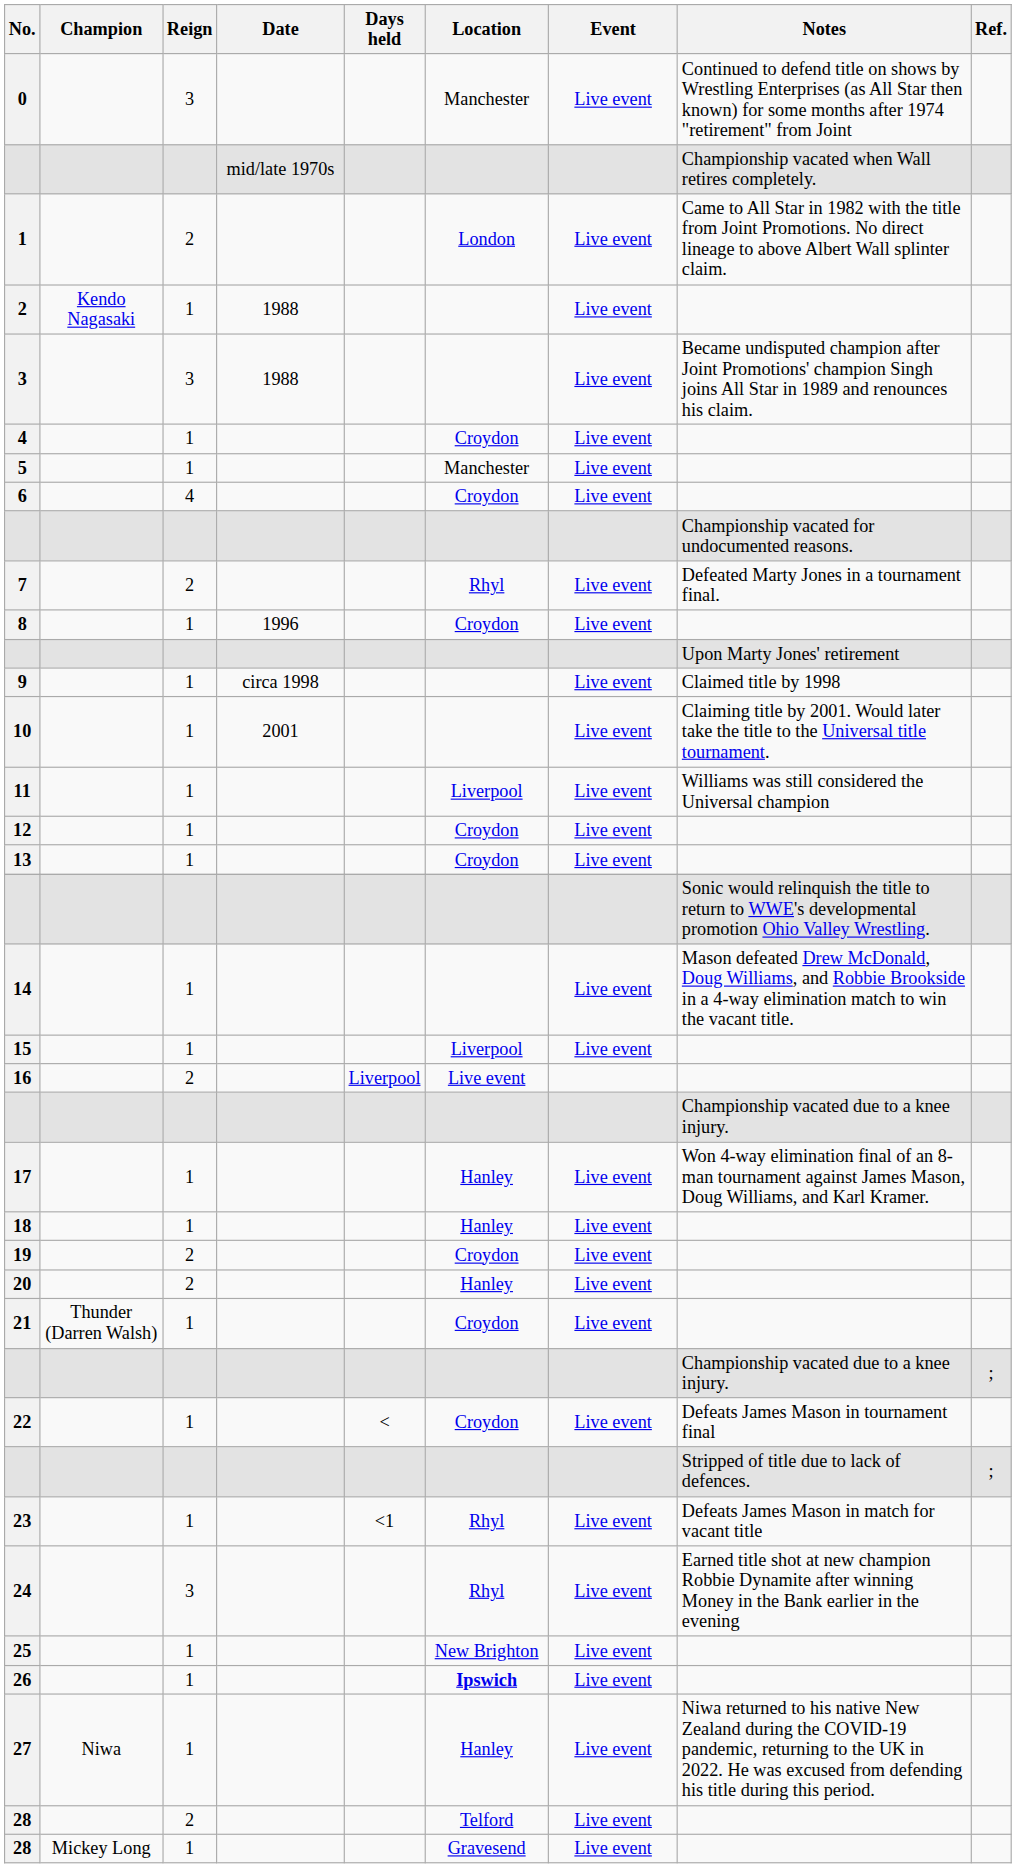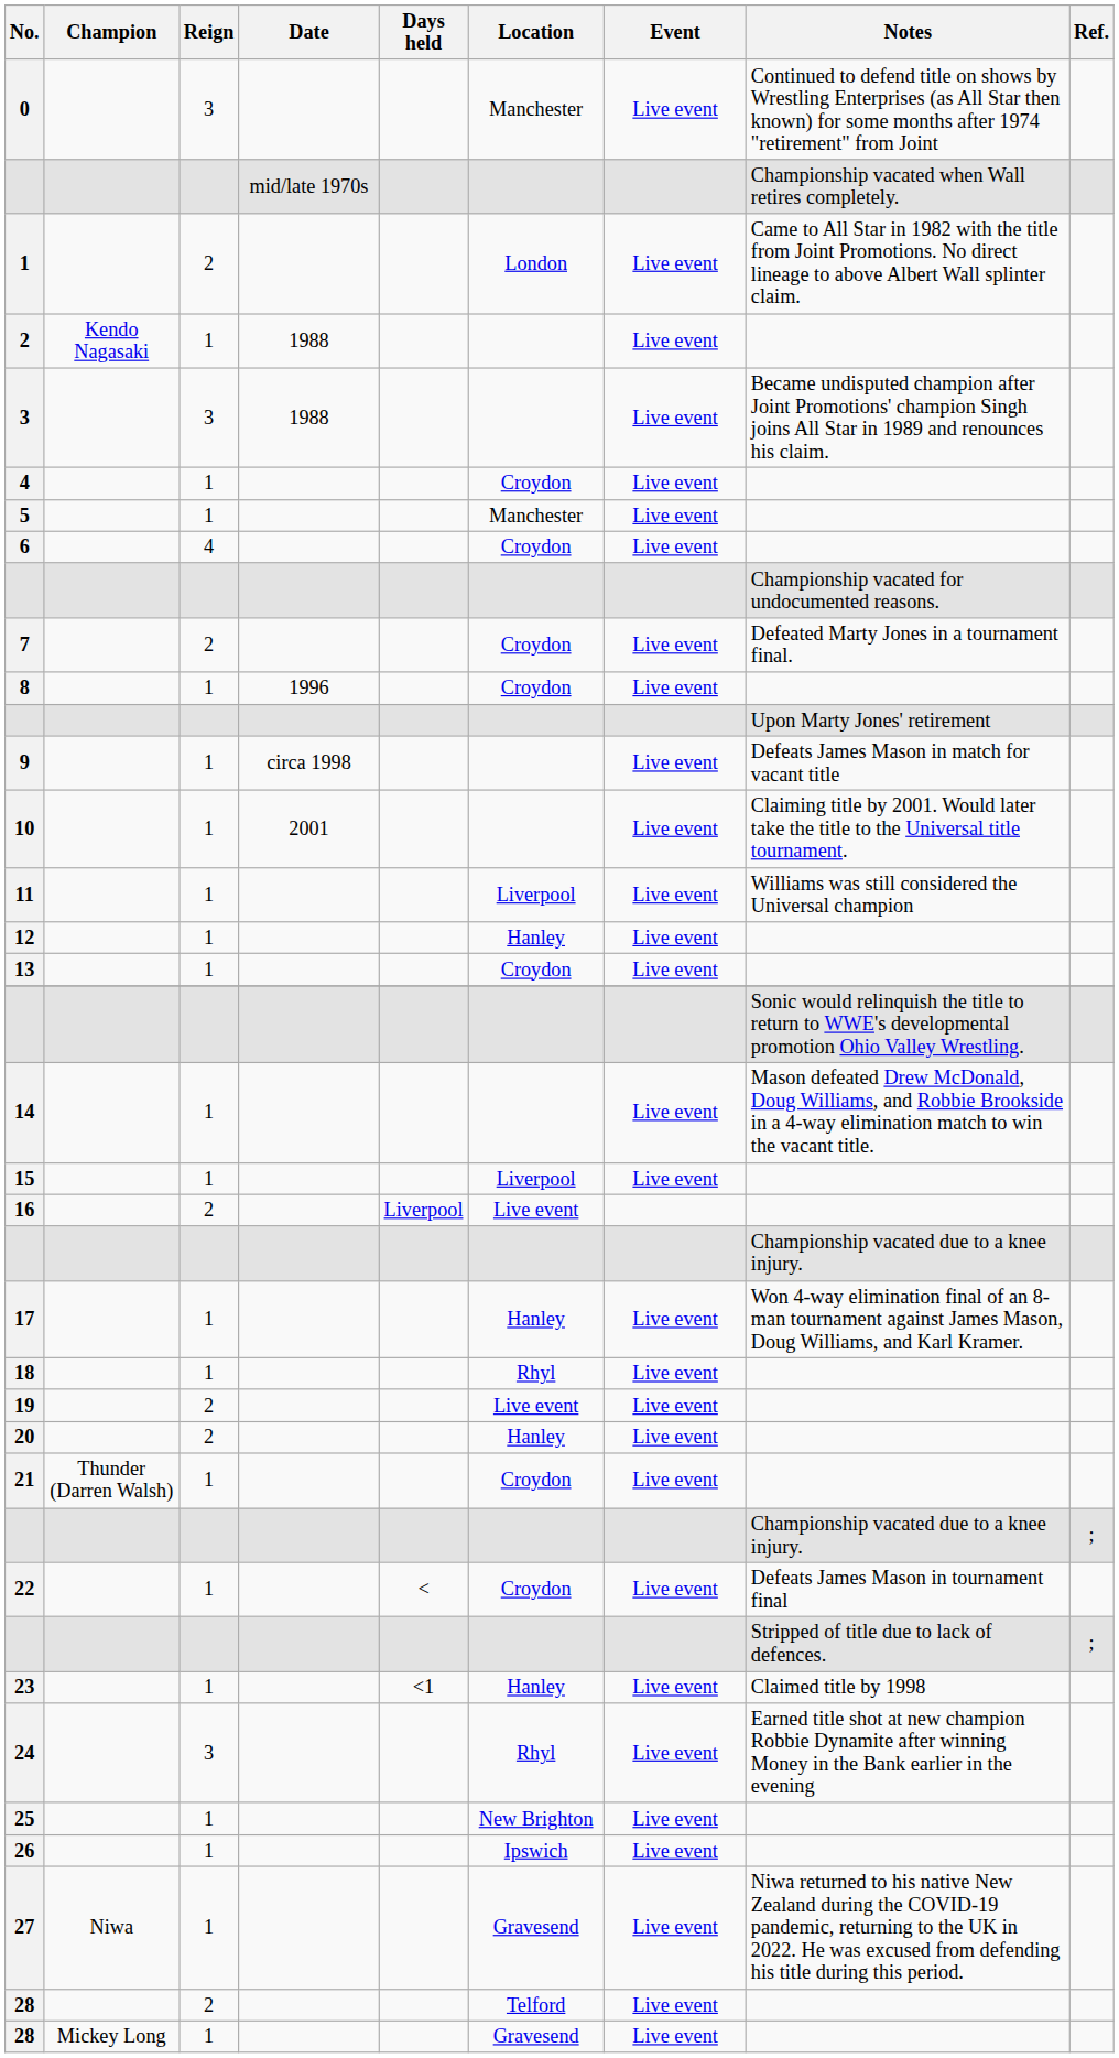 <table class="wikitable sortable" style="text-align: center" width=100%>
 <tr>
 <th width=0 data-sort-type="number">No.</th>
 <th width=14%>Champion</th>
 <th width=0>Reign</th>
 <th width=16%>Date</th>
 <th width=0 data-sort-type="number">Days held</th>
 <th width=14%>Location</th>
 <th width=17%>Event</th>
 <th width=51% class="unsortable">Notes</th>
 <th width=0 class="unsortable">Ref.</th>
 </tr>
 <tr>
 <th>0</th>
 <td></td>
 <td>3</td>
 <td></td>
 <td></td>
 <td>Manchester</td>
 <td><a href='#'>Live event</a></td>
 <td align=left>Continued to defend title on shows by Wrestling Enterprises (as All Star then known) for some months after 1974 "retirement" from Joint</td>
 <td></td>
 </tr>
 <tr style="background-color:#e3e3e3">
 <td></td>
 <td></td>
 <td></td>
 <td>mid/late 1970s</td>
 <td></td>
 <td></td>
 <td></td>
 <td align=left>Championship vacated when Wall retires completely.</td>
 <td> </td>
 </tr>
 <tr>
 <th>1</th>
 <td></td>
 <td>2</td>
 <td></td>
 <td></td>
 <td><a href='#'>London</a></td>
 <td><a href='#'>Live event</a></td>
 <td align=left>Came to All Star in 1982 with the title from Joint Promotions.  No direct lineage to above Albert Wall splinter claim.</td>
 <td> </td>
 </tr>
 <tr>
 <th>2</th>
 <td><a href='#'>Kendo Nagasaki</a></td>
 <td>1</td>
 <td>1988</td>
 <td></td>
 <td></td>
 <td><a href='#'>Live event</a></td>
 <td align=left> </td>
 <td> </td>
 </tr>
 <tr>
 <th>3</th>
 <td></td>
 <td>3</td>
 <td>1988</td>
 <td></td>
 <td></td>
 <td><a href='#'>Live event</a></td>
 <td align=left>Became undisputed champion after Joint Promotions' champion Singh joins All Star in 1989 and renounces his claim.</td>
 <td> </td>
 </tr>
 <tr>
 <th>4</th>
 <td></td>
 <td>1</td>
 <td></td>
 <td></td>
 <td><a href='#'>Croydon</a></td>
 <td><a href='#'>Live event</a></td>
 <td align=left> </td>
 <td> </td>
 </tr>
 <tr>
 <th>5</th>
 <td></td>
 <td>1</td>
 <td></td>
 <td></td>
 <td>Manchester</td>
 <td><a href='#'>Live event</a></td>
 <td align=left> </td>
 <td> </td>
 </tr>
 <tr>
 <th>6</th>
 <td></td>
 <td>4</td>
 <td></td>
 <td></td>
 <td><a href='#'>Croydon</a></td>
 <td><a href='#'>Live event</a></td>
 <td align=left> </td>
 <td> </td>
 </tr>
 <tr style="background-color:#e3e3e3">
 <td></td>
 <td></td>
 <td></td>
 <td></td>
 <td></td>
 <td></td>
 <td></td>
 <td align=left>Championship vacated for undocumented reasons.</td>
 <td> </td>
 </tr>
 <tr>
 <th>7</th>
 <td></td>
 <td>2</td>
 <td></td>
 <td></td>
-<td><a href='#'>Rhyl</a></td>
+<td><a href='#'>Croydon</a></td>
 <td><a href='#'>Live event</a></td>
 <td align=left>Defeated Marty Jones in a tournament final.</td>
 <td> </td>
 </tr>
 <tr>
 <th>8</th>
 <td></td>
 <td>1</td>
 <td>1996</td>
 <td></td>
 <td><a href='#'>Croydon</a></td>
 <td><a href='#'>Live event</a></td>
 <td align=left> </td>
 <td> </td>
 </tr>
 <tr style="background-color:#e3e3e3">
 <td></td>
 <td></td>
 <td></td>
 <td></td>
 <td></td>
 <td></td>
 <td></td>
 <td align=left>Upon Marty Jones' retirement</td>
 <td> </td>
 </tr>
 <tr>
 <th>9</th>
 <td></td>
 <td>1</td>
 <td>circa 1998</td>
 <td></td>
 <td></td>
 <td><a href='#'>Live event</a></td>
-<td align=left>Claimed title by 1998</td>
+<td align=left>Defeats James Mason in match for vacant title  </td>
 <td> </td>
 </tr>
 <tr>
 <th>10</th>
 <td></td>
 <td>1</td>
 <td>2001</td>
 <td></td>
 <td></td>
 <td><a href='#'>Live event</a></td>
 <td align=left>Claiming title by 2001. Would later take the title to the <a href='#'>Universal title tournament</a>.</td>
 <td> </td>
 </tr>
 <tr>
 <th>11</th>
 <td></td>
 <td>1</td>
 <td></td>
 <td></td>
 <td><a href='#'>Liverpool</a></td>
 <td><a href='#'>Live event</a></td>
 <td align=left>Williams was still considered the Universal champion</td>
 <td> </td>
 </tr>
 <tr>
 <th>12</th>
 <td></td>
 <td>1</td>
 <td></td>
 <td></td>
-<td><a href='#'>Croydon</a></td>
+<td><a href='#'>Hanley</a></td>
 <td><a href='#'>Live event</a></td>
 <td align=left> </td>
 <td> </td>
 </tr>
 <tr>
 <th>13</th>
 <td></td>
 <td>1</td>
 <td></td>
 <td></td>
 <td><a href='#'>Croydon</a></td>
 <td><a href='#'>Live event</a></td>
 <td align=left> </td>
 <td> </td>
 </tr>
 <tr>
 </tr>
 <tr style="background-color:#e3e3e3">
 <td></td>
 <td></td>
 <td></td>
 <td></td>
 <td></td>
 <td></td>
 <td></td>
 <td align=left>Sonic would relinquish the title to return to <a href='#'>WWE</a>'s developmental promotion <a href='#'>Ohio Valley Wrestling</a>.</td>
 <td> </td>
 </tr>
 <tr>
 <th>14</th>
 <td></td>
 <td>1</td>
 <td></td>
 <td></td>
 <td></td>
 <td><a href='#'>Live event</a></td>
 <td align=left>Mason defeated <a href='#'>Drew McDonald</a>, <a href='#'>Doug Williams</a>, and <a href='#'>Robbie Brookside</a> in a 4-way elimination match to win the vacant title.</td>
 <td> </td>
 </tr>
 <tr>
 <th>15</th>
 <td></td>
 <td>1</td>
 <td></td>
 <td></td>
 <td><a href='#'>Liverpool</a></td>
 <td><a href='#'>Live event</a></td>
 <td align=left> </td>
 <td></td>
 </tr>
 <tr>
 <th>16</th>
 <td></td>
 <td>2</td>
 <td></td>
 <td><a href='#'>Liverpool</a></td>
 <td><a href='#'>Live event</a></td>
 <td align=left> </td>
 <td> </td>
 </tr>
 <tr style="background-color:#e3e3e3">
 <td></td>
 <td></td>
 <td></td>
 <td></td>
 <td></td>
 <td></td>
 <td></td>
 <td align=left>Championship vacated due to a knee injury.</td>
 <td> </td>
 </tr>
 <tr>
 <th>17</th>
 <td></td>
 <td>1</td>
 <td></td>
 <td></td>
 <td><a href='#'>Hanley</a></td>
 <td><a href='#'>Live event</a></td>
 <td align=left>Won 4-way elimination final of an 8-man tournament against James Mason, Doug Williams, and Karl Kramer.</td>
 <td> </td>
 </tr>
 <tr>
 <th>18</th>
 <td></td>
 <td>1</td>
 <td></td>
 <td></td>
-<td><a href='#'>Hanley</a></td>
+<td><a href='#'>Rhyl</a></td>
 <td><a href='#'>Live event</a></td>
 <td align=left> </td>
 <td> </td>
 </tr>
 <tr>
 <th>19</th>
 <td></td>
 <td>2</td>
 <td></td>
 <td></td>
-<td><a href='#'>Croydon</a></td>
+<td><a href='#'>Live event</a></td>
 <td><a href='#'>Live event</a></td>
 <td align=left> </td>
 <td> </td>
 </tr>
 <tr>
 <th>20</th>
 <td></td>
 <td>2</td>
 <td></td>
 <td></td>
 <td><a href='#'>Hanley</a></td>
 <td><a href='#'>Live event</a></td>
 <td align=left> </td>
 <td> </td>
 </tr>
 <tr>
 <th>21</th>
 <td>Thunder (Darren Walsh)</td>
 <td>1</td>
 <td></td>
 <td></td>
 <td><a href='#'>Croydon</a></td>
 <td><a href='#'>Live event</a></td>
 <td align=left> </td>
 <td> </td>
 </tr>
 <tr style="background-color:#e3e3e3">
 <td></td>
 <td></td>
 <td></td>
 <td></td>
 <td></td>
 <td></td>
 <td></td>
 <td align=left>Championship vacated due to a knee injury.</td>
 <td>;</td>
 </tr>
 <tr>
 <th>22</th>
 <td></td>
 <td>1</td>
 <td></td>
 <td><</td>
 <td><a href='#'>Croydon</a></td>
 <td><a href='#'>Live event</a></td>
 <td align=left>Defeats James Mason in tournament final  </td>
 <td> </td>
 </tr>
 <tr style="background-color:#e3e3e3">
 <td></td>
 <td></td>
 <td></td>
 <td></td>
 <td></td>
 <td></td>
 <td></td>
 <td align=left>Stripped of title due to lack of defences.</td>
 <td>;</td>
 </tr>
 <tr>
 <th>23</th>
 <td></td>
 <td>1</td>
 <td></td>
 <td><1</td>
-<td><a href='#'>Rhyl</a></td>
+<td><a href='#'>Hanley</a></td>
 <td><a href='#'>Live event</a></td>
-<td align=left>Defeats James Mason in match for vacant title  </td>
+<td align=left>Claimed title by 1998</td>
 <td> </td>
 </tr>
 <tr>
 <th>24</th>
 <td></td>
 <td>3</td>
 <td></td>
 <td></td>
 <td><a href='#'>Rhyl</a></td>
 <td><a href='#'>Live event</a></td>
 <td align=left>Earned title shot at new champion Robbie Dynamite after winning Money in the Bank earlier in the evening  </td>
 <td> </td>
 </tr>
 <tr>
 <th>25</th>
 <td></td>
 <td>1</td>
 <td></td>
 <td></td>
 <td><a href='#'>New Brighton</a></td>
 <td><a href='#'>Live event</a></td>
 <td align=left> </td>
 <td> </td>
 </tr>
 <tr>
 <th>26</th>
 <td></td>
 <td>1</td>
 <td></td>
 <td></td>
-<td><strong><a href='#'>Ipswich</a></strong></td>
+<td><a href='#'>Ipswich</a></td>
 <td><a href='#'>Live event</a></td>
 <td align=left> </td>
 <td> </td>
 </tr>
 <tr>
 <th>27</th>
 <td>Niwa</td>
 <td>1</td>
 <td></td>
 <td></td>
-<td><a href='#'>Hanley</a></td>
+<td><a href='#'>Gravesend</a></td>
 <td><a href='#'>Live event</a></td>
 <td align=left>Niwa returned to his native New Zealand during the COVID-19 pandemic, returning to the UK in 2022.  He was excused from defending his title during this period.</td>
 <td> </td>
 </tr>
 <tr>
 <th>28</th>
 <td></td>
 <td>2</td>
 <td></td>
 <td></td>
 <td><a href='#'>Telford</a></td>
 <td><a href='#'>Live event</a></td>
 <td align=left></td>
 <td> </td>
 </tr>
 <tr>
 <th>28</th>
 <td>Mickey Long</td>
 <td>1</td>
 <td></td>
 <td></td>
 <td><a href='#'>Gravesend</a></td>
 <td><a href='#'>Live event</a></td>
 <td align=left></td>
 <td> </td>
 </tr>
 </table>
